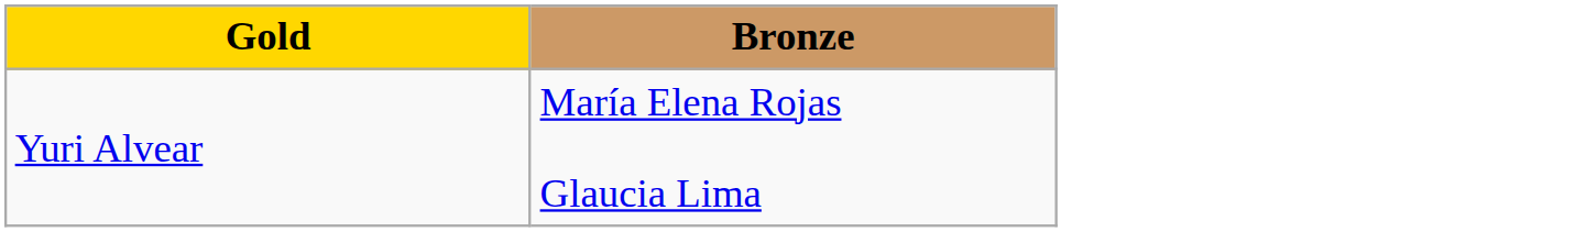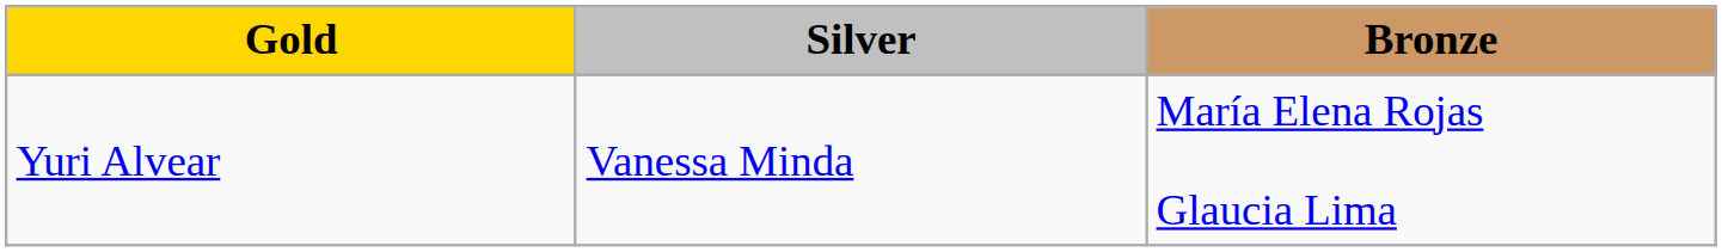 <table class="wikitable" style="text-align:left">
 <tr align="center">
 <td width=200 bgcolor=gold><strong>Gold</strong></td>
+<td width=200 bgcolor=silver><strong>Silver</strong></td>
 <td width=200 bgcolor=CC9966><strong>Bronze</strong></td>
 </tr>
 <tr>
 <td><a href='#'>Yuri Alvear</a><br></td>
+<td><a href='#'>Vanessa Minda</a><br></td>
 <td><a href='#'>María Elena Rojas</a><br><br><a href='#'>Glaucia Lima</a><br></td>
 </tr>
 </table>
